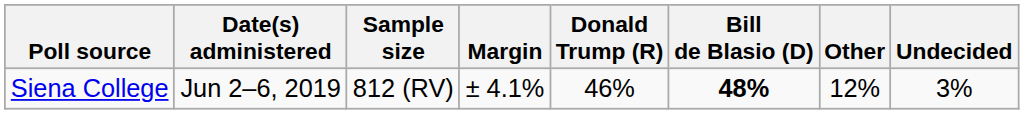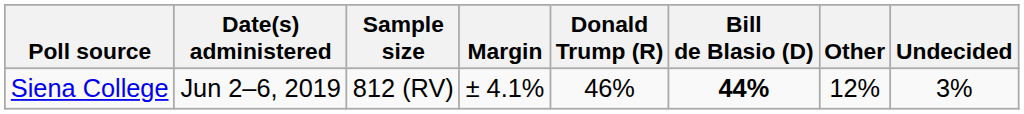 <table class="wikitable" style="font-size:90%;text-align:center;">
 <tr valign=bottom style="font-size:90%;">
 <th>Poll source</th>
 <th>Date(s)<br>administered</th>
 <th>Sample<br>size</th>
 <th>Margin<br></th>
 <th>Donald<br>Trump (R)</th>
 <th>Bill<br>de Blasio (D)</th>
 <th>Other</th>
 <th>Undecided</th>
 </tr>
 <tr>
 <td style="text-align:left;"><a href='#'>Siena College</a></td>
 <td>Jun 2–6, 2019</td>
 <td>812 (RV)</td>
 <td>± 4.1%</td>
 <td>46%</td>
-<td><strong>48%</strong></td>
+<td><strong>44%</strong></td>
 <td>12%</td>
 <td>3%</td>
 </tr>
 </table>
